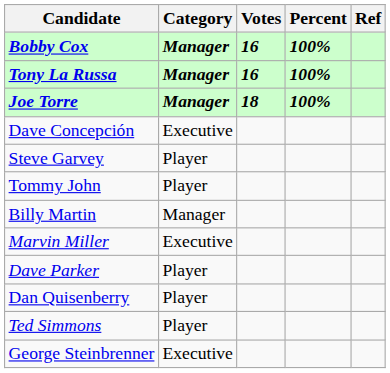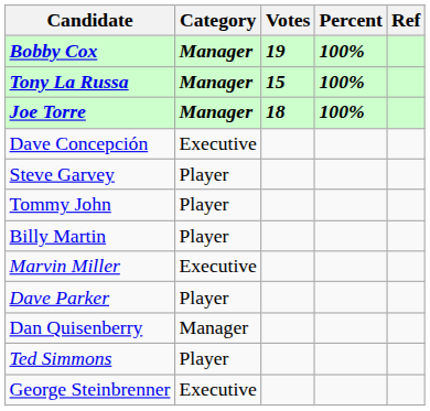 <table class="wikitable">
 <tr>
 <th>Candidate</th>
 <th>Category</th>
 <th>Votes</th>
 <th>Percent</th>
 <th>Ref</th>
 </tr>
 <tr bgcolor="#ccffcc">
 <td><strong><em><a href='#'>Bobby Cox</a></em></strong></td>
 <td><strong><em>Manager</em></strong></td>
-<td><strong><em>16</em></strong></td>
+<td><strong><em>19</em></strong></td>
 <td><strong><em>100%</em></strong></td>
 <td></td>
 </tr>
 <tr bgcolor="#ccffcc">
 <td><strong><em><a href='#'>Tony La Russa</a></em></strong></td>
 <td><strong><em>Manager</em></strong></td>
-<td><strong><em>16</em></strong></td>
+<td><strong><em>15</em></strong></td>
 <td><strong><em>100%</em></strong></td>
 <td></td>
 </tr>
 <tr bgcolor="#ccffcc">
 <td><strong><em><a href='#'>Joe Torre</a></em></strong></td>
 <td><strong><em>Manager</em></strong></td>
 <td><strong><em>18</em></strong></td>
 <td><strong><em>100%</em></strong></td>
 <td></td>
 </tr>
 <tr>
 <td><a href='#'>Dave Concepción</a></td>
 <td>Executive</td>
 <td></td>
 <td></td>
 <td></td>
 </tr>
 <tr>
 <td><a href='#'>Steve Garvey</a></td>
 <td>Player</td>
 <td></td>
 <td></td>
 <td></td>
 </tr>
 <tr>
 <td><a href='#'>Tommy John</a></td>
 <td>Player</td>
 <td></td>
 <td></td>
 <td></td>
 </tr>
 <tr>
 <td><a href='#'>Billy Martin</a></td>
-<td>Manager</td>
+<td>Player</td>
 <td></td>
 <td></td>
 <td></td>
 </tr>
 <tr>
 <td><em><a href='#'>Marvin Miller</a></em></td>
 <td>Executive</td>
 <td></td>
 <td></td>
 <td></td>
 </tr>
 <tr>
 <td><em><a href='#'>Dave Parker</a></em></td>
 <td>Player</td>
 <td></td>
 <td></td>
 <td></td>
 </tr>
 <tr>
 <td><a href='#'>Dan Quisenberry</a></td>
-<td>Player</td>
+<td>Manager</td>
 <td></td>
 <td></td>
 <td></td>
 </tr>
 <tr>
 <td><em><a href='#'>Ted Simmons</a></em></td>
 <td>Player</td>
 <td></td>
 <td></td>
 <td></td>
 </tr>
 <tr>
 <td><a href='#'>George Steinbrenner</a></td>
 <td>Executive</td>
 <td></td>
 <td></td>
 <td></td>
 </tr>
 </table>
